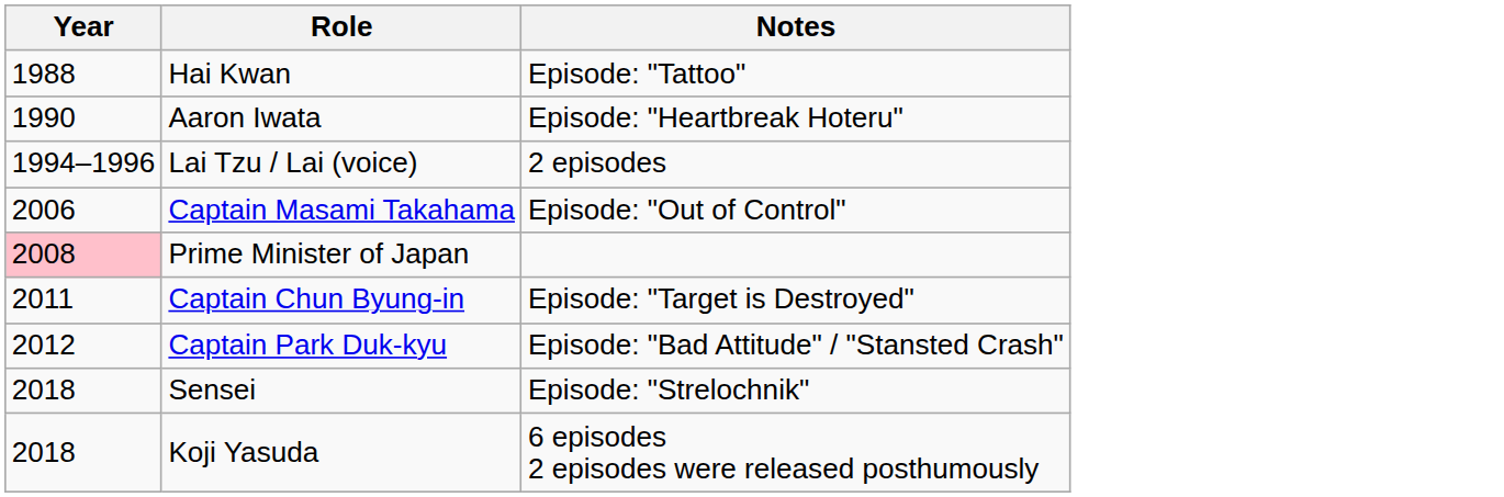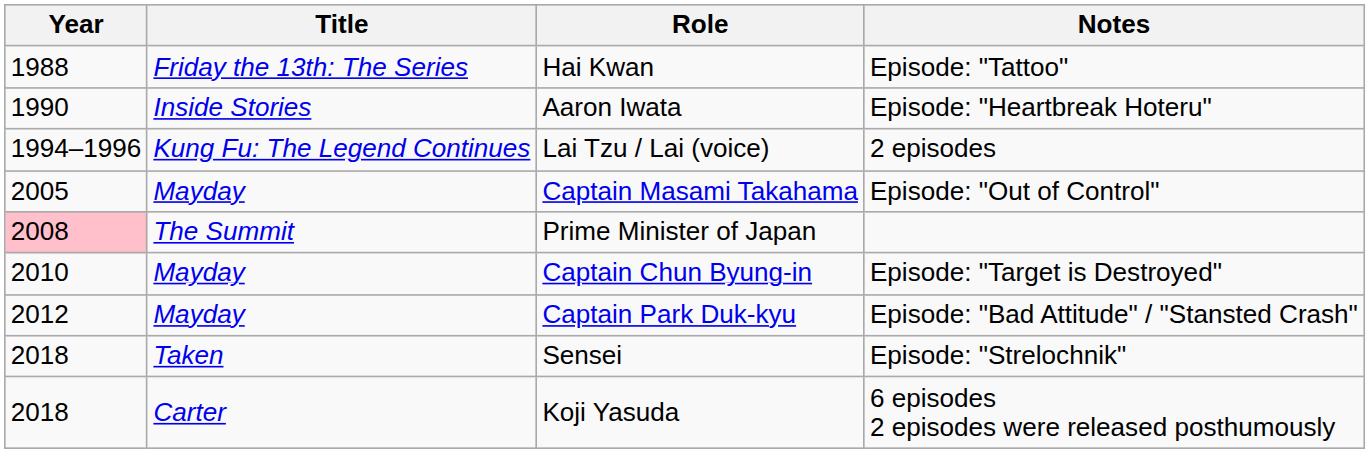 <table class="wikitable sortable plainrowheaders" style="white-space:nowrap">
 <tr>
 <th>Year</th>
+<th>Title</th>
 <th>Role</th>
 <th class="unsortable">Notes</th>
 </tr>
 <tr>
 <td>1988</td>
+<td><em><a href='#'>Friday the 13th: The Series</a></em></td>
 <td>Hai Kwan</td>
 <td>Episode: "Tattoo"</td>
 </tr>
 <tr>
 <td>1990</td>
+<td><em><a href='#'>Inside Stories</a></em></td>
 <td>Aaron Iwata</td>
 <td>Episode: "Heartbreak Hoteru"</td>
 </tr>
 <tr>
 <td>1994–1996</td>
+<td><em><a href='#'>Kung Fu: The Legend Continues</a></em></td>
 <td>Lai Tzu / Lai (voice)</td>
 <td>2 episodes</td>
 </tr>
 <tr>
-<td>2006</td>
+<td>2005</td>
+<td><em><a href='#'>Mayday</a></em></td>
 <td><a href='#'>Captain Masami Takahama</a></td>
 <td>Episode: "Out of Control"</td>
 </tr>
 <tr>
 <td style="background: pink;">2008</td>
+<td data-sort-value="Summit, The"><em><a href='#'>The Summit</a></em></td>
 <td>Prime Minister of Japan</td>
 <td></td>
 </tr>
 <tr>
-<td>2011</td>
+<td>2010</td>
+<td><em><a href='#'>Mayday</a></em></td>
 <td><a href='#'>Captain Chun Byung-in</a></td>
 <td>Episode: "Target is Destroyed"</td>
 </tr>
 <tr>
 <td>2012</td>
+<td><em><a href='#'>Mayday</a></em></td>
 <td><a href='#'>Captain Park Duk-kyu</a></td>
 <td>Episode: "Bad Attitude" / "Stansted Crash"</td>
 </tr>
 <tr>
 <td>2018</td>
+<td><em><a href='#'>Taken</a></em></td>
 <td>Sensei</td>
 <td>Episode: "Strelochnik"</td>
 </tr>
 <tr>
 <td>2018</td>
+<td><em><a href='#'>Carter</a></em></td>
 <td>Koji Yasuda</td>
 <td>6 episodes<br>2 episodes were released posthumously</td>
 </tr>
 </table>
